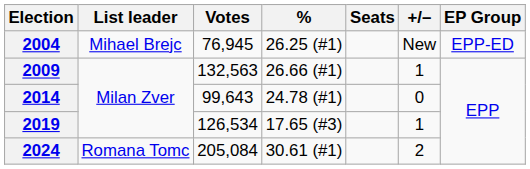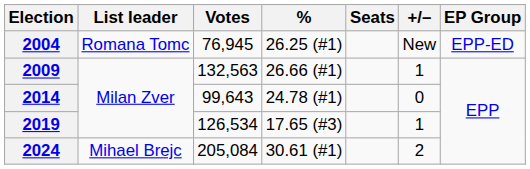 <table class=wikitable style="text-align: center;">
 <tr>
 <th>Election</th>
 <th>List leader</th>
 <th>Votes</th>
 <th>%</th>
 <th>Seats</th>
 <th>+/–</th>
 <th>EP Group</th>
 </tr>
 <tr>
 <th><a href='#'>2004</a></th>
-<td><a href='#'>Mihael Brejc</a></td>
+<td><a href='#'>Romana Tomc</a></td>
 <td>76,945</td>
 <td>26.25 (#1)</td>
 <td></td>
 <td>New</td>
 <td><a href='#'>EPP-ED</a></td>
 </tr>
 <tr>
 <th><a href='#'>2009</a></th>
 <td rowspan=3><a href='#'>Milan Zver</a></td>
 <td>132,563</td>
 <td>26.66 (#1)</td>
 <td></td>
 <td> 1</td>
 <td rowspan=4><a href='#'>EPP</a></td>
 </tr>
 <tr>
 <th><a href='#'>2014</a></th>
 <td>99,643</td>
 <td>24.78 (#1)</td>
 <td></td>
 <td> 0</td>
 </tr>
 <tr>
 <th><a href='#'>2019</a></th>
 <td>126,534</td>
 <td>17.65 (#3)</td>
 <td></td>
 <td> 1</td>
 </tr>
 <tr>
 <th><a href='#'>2024</a></th>
-<td><a href='#'>Romana Tomc</a></td>
+<td><a href='#'>Mihael Brejc</a></td>
 <td>205,084</td>
 <td>30.61 (#1)</td>
 <td></td>
 <td> 2</td>
 </tr>
 </table>
